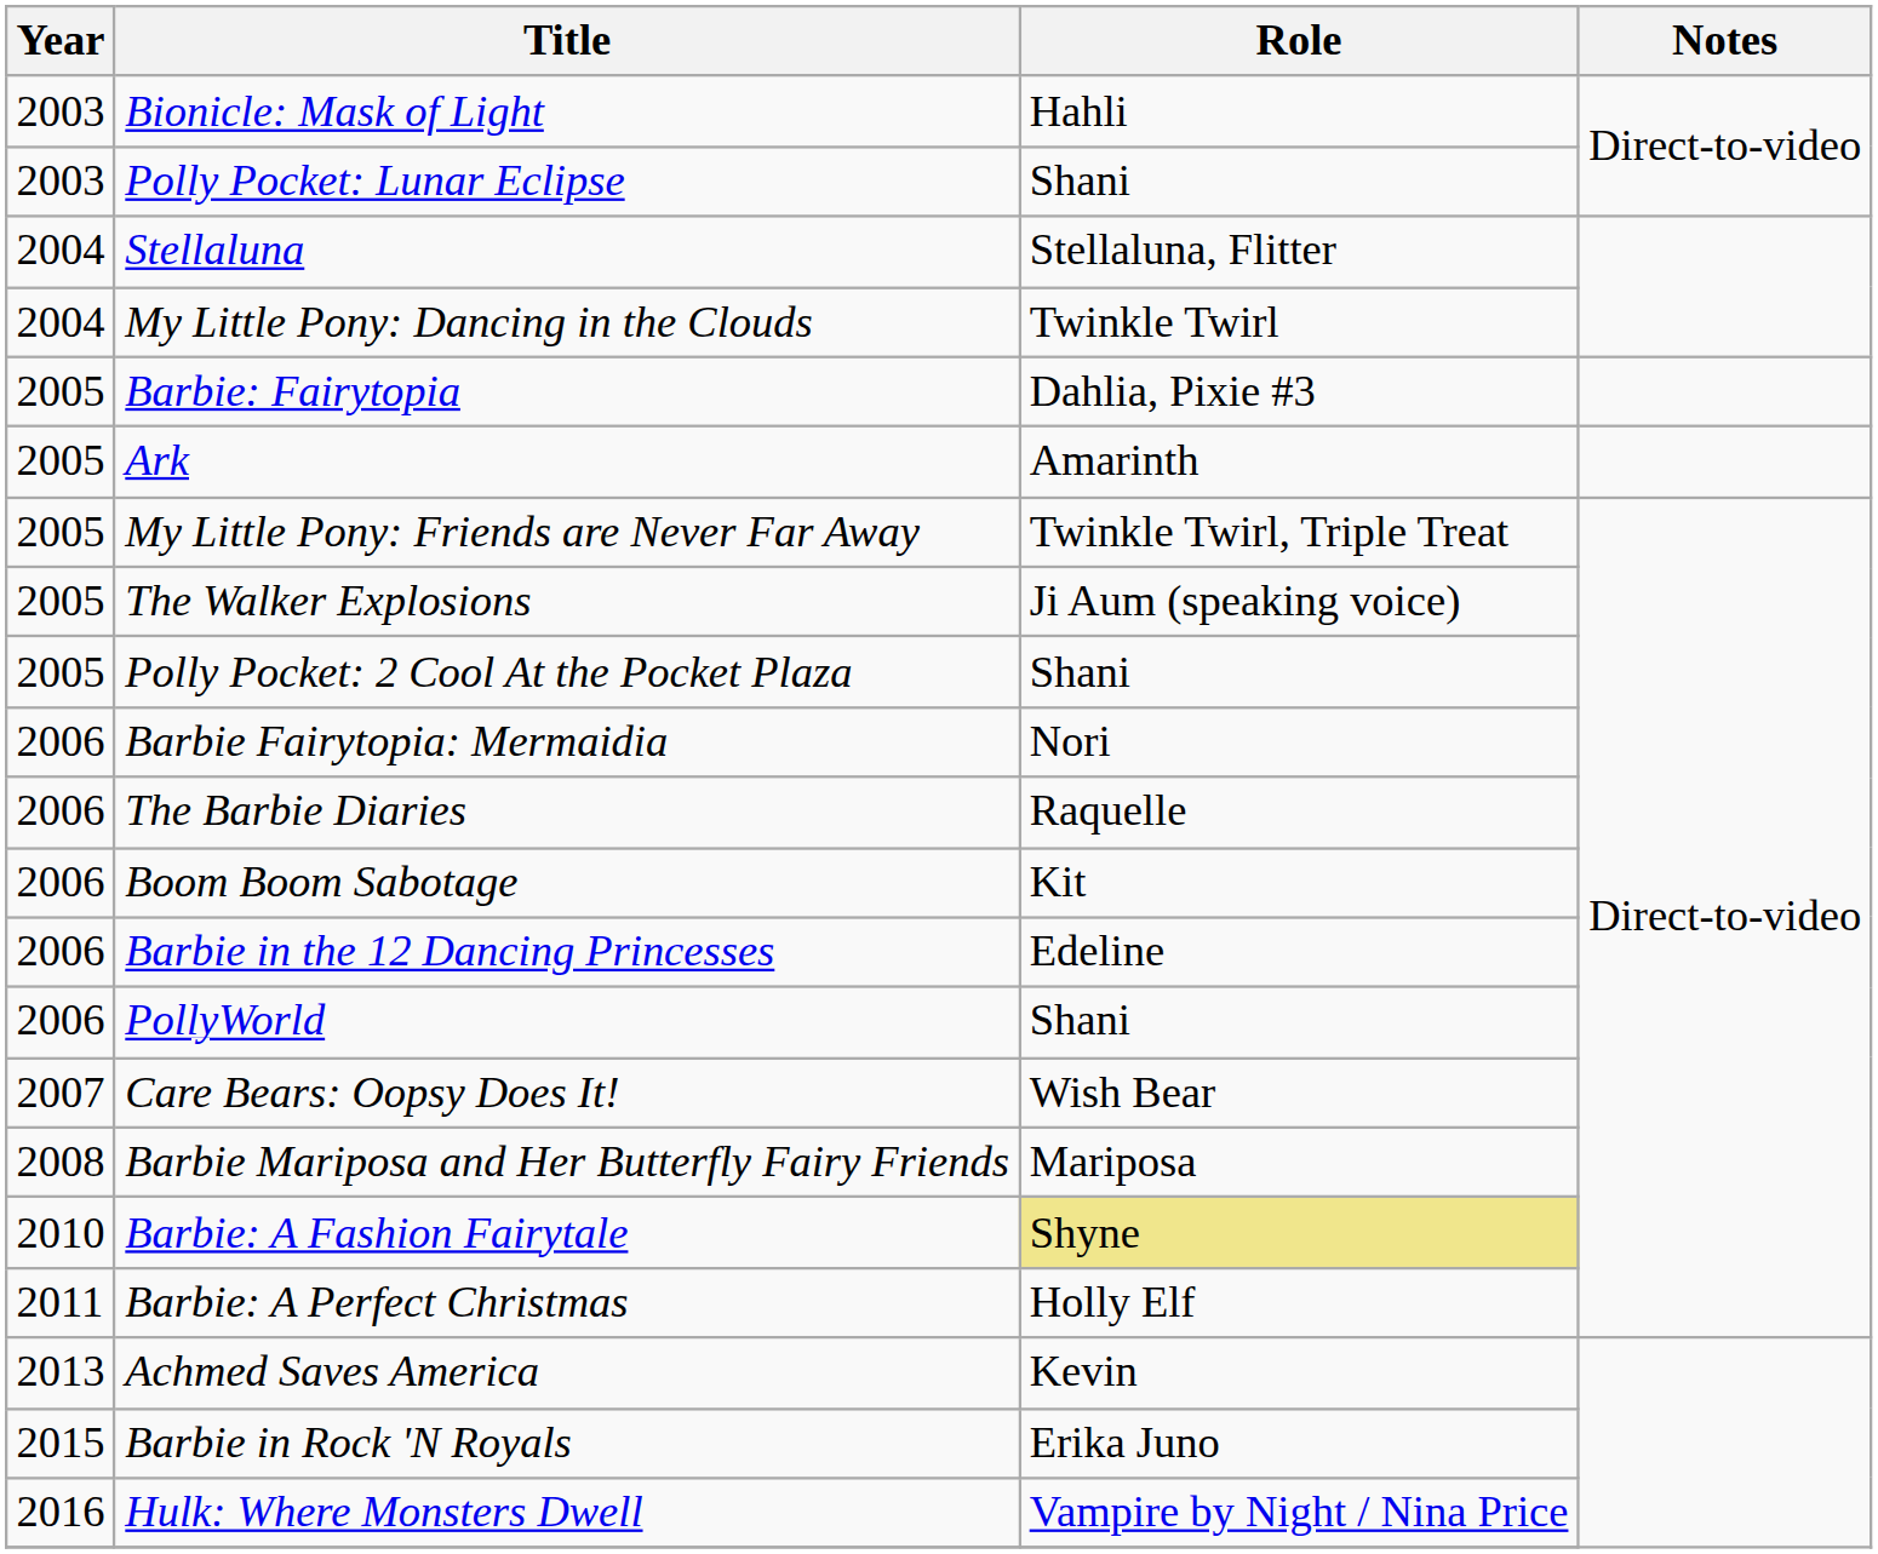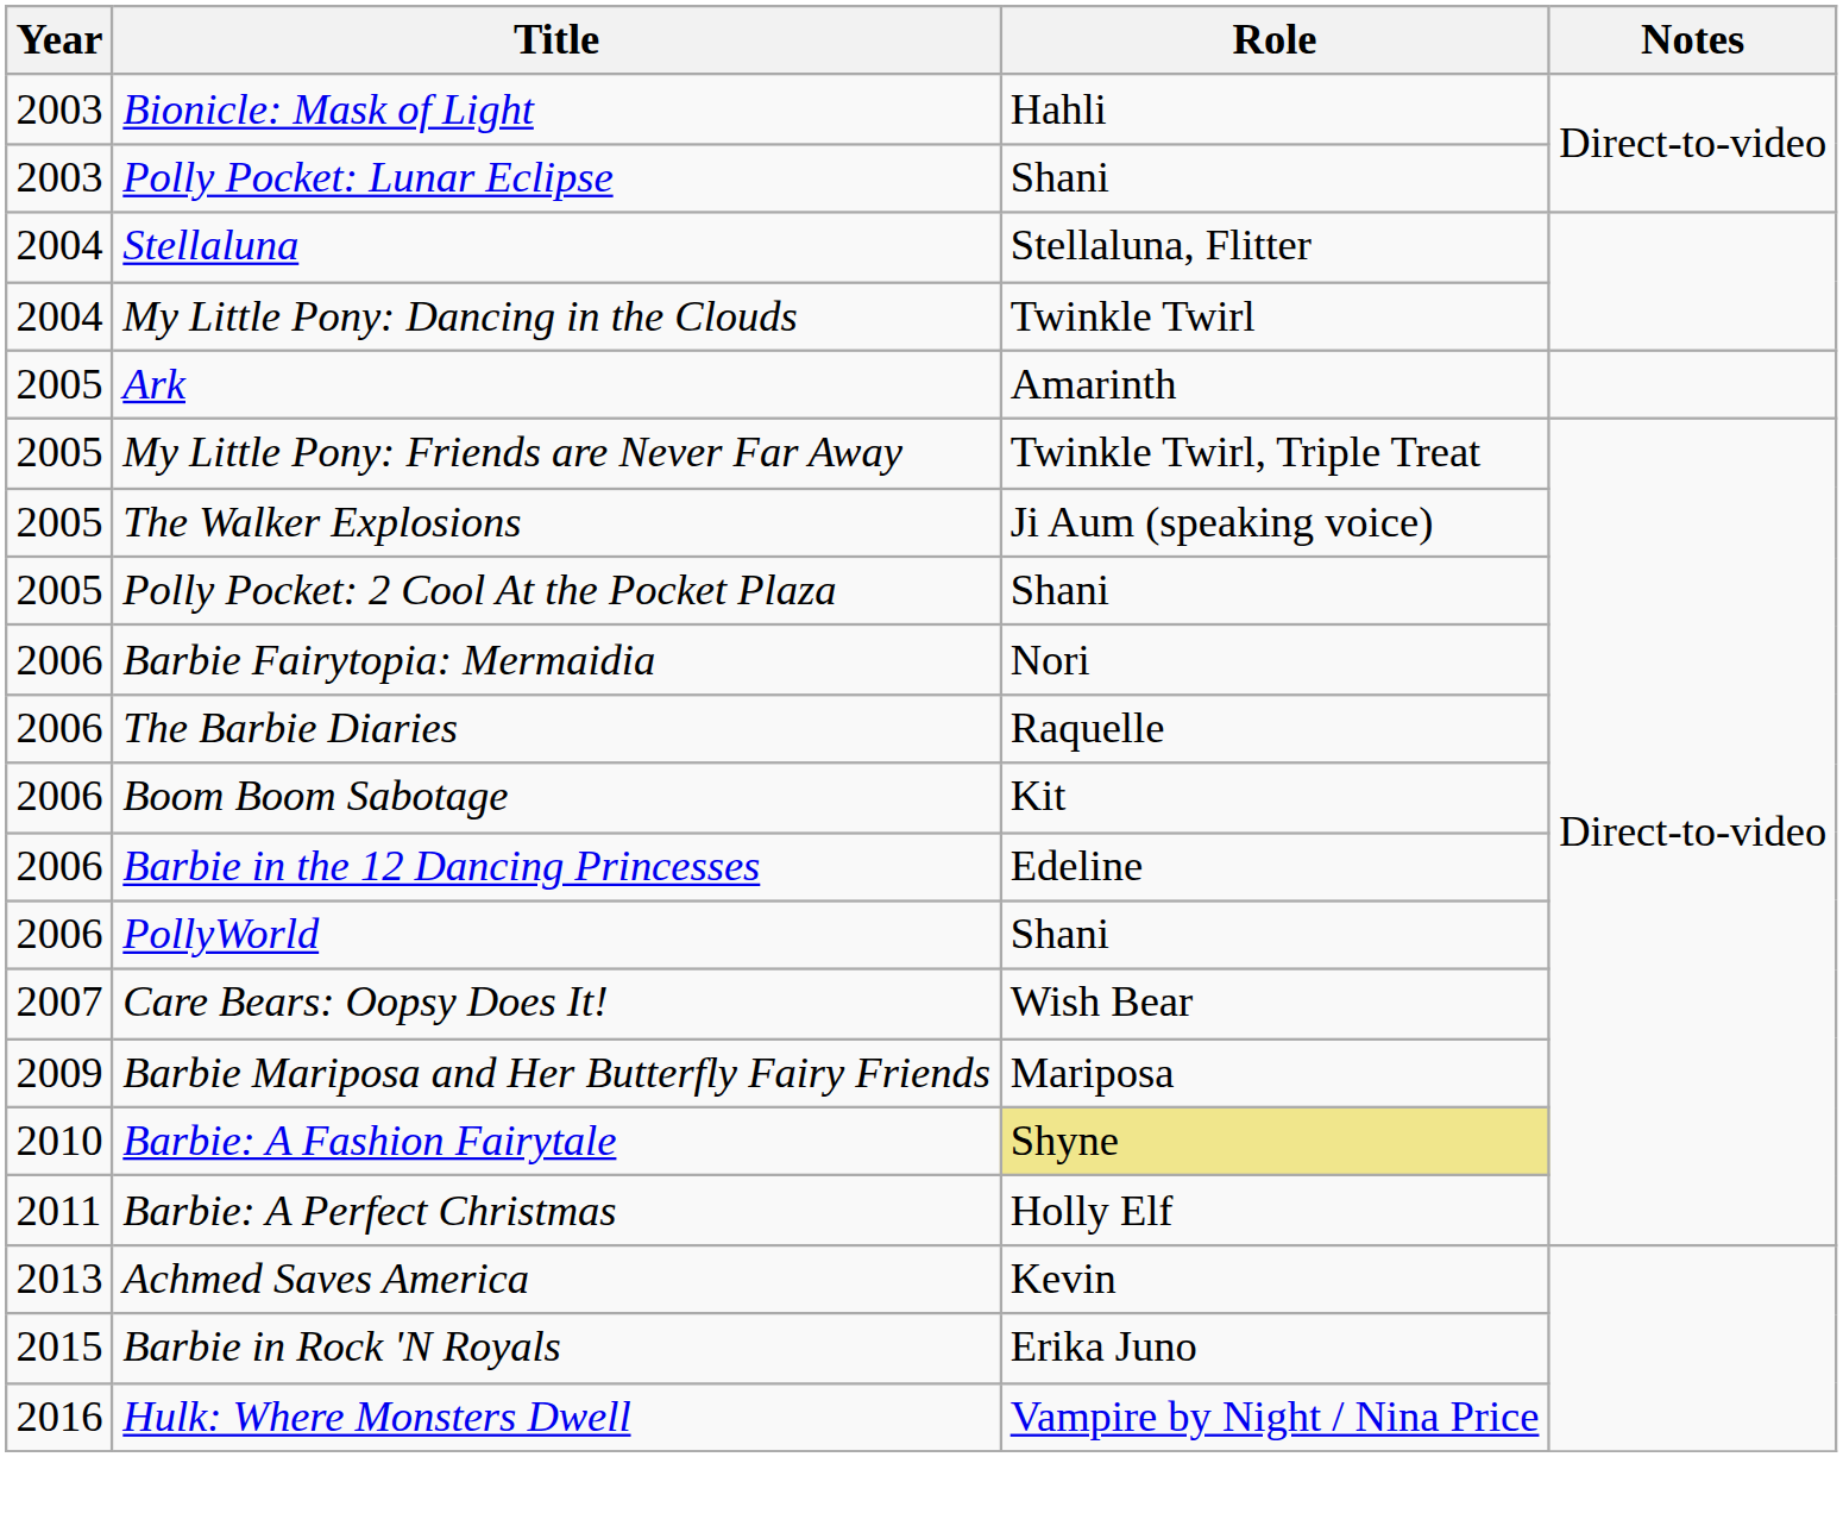 <table class="wikitable sortable">
 <tr>
 <th>Year</th>
 <th>Title</th>
 <th>Role</th>
 <th class="unsortable">Notes</th>
 </tr>
 <tr>
 <td>2003</td>
 <td><em><a href='#'>Bionicle: Mask of Light</a></em></td>
 <td>Hahli</td>
 <td rowspan="2">Direct-to-video</td>
 </tr>
 <tr>
 <td>2003</td>
 <td><em><a href='#'>Polly Pocket: Lunar Eclipse</a></em></td>
 <td>Shani</td>
 </tr>
 <tr>
 <td>2004</td>
 <td><em><a href='#'>Stellaluna</a></em></td>
 <td>Stellaluna, Flitter</td>
 </tr>
 <tr>
 <td>2004</td>
 <td><em>My Little Pony: Dancing in the Clouds</em></td>
 <td>Twinkle Twirl</td>
-</tr>
-<tr>
-<td>2005</td>
-<td><em><a href='#'>Barbie: Fairytopia</a></em></td>
-<td>Dahlia, Pixie #3</td>
-<td></td>
 </tr>
 <tr>
 <td>2005</td>
 <td><em><a href='#'>Ark</a></em></td>
 <td>Amarinth</td>
 <td></td>
 </tr>
 <tr>
 <td>2005</td>
 <td><em>My Little Pony: Friends are Never Far Away</em></td>
 <td>Twinkle Twirl, Triple Treat</td>
 <td rowspan="12">Direct-to-video</td>
 </tr>
 <tr>
 <td>2005</td>
 <td data-sort-value="Walker Explosions, The"><em>The Walker Explosions</em></td>
 <td>Ji Aum (speaking voice)</td>
 </tr>
 <tr>
 <td>2005</td>
 <td><em>Polly Pocket: 2 Cool At the Pocket Plaza</em></td>
 <td>Shani</td>
 </tr>
 <tr>
 <td>2006</td>
 <td><em>Barbie Fairytopia: Mermaidia</em></td>
 <td>Nori</td>
 </tr>
 <tr>
 <td>2006</td>
 <td data-sort-value="Barbie Diaries, The"><em>The Barbie Diaries</em></td>
 <td>Raquelle</td>
 </tr>
 <tr>
 <td>2006</td>
 <td><em>Boom Boom Sabotage</em></td>
 <td>Kit</td>
 </tr>
 <tr>
 <td>2006</td>
 <td><em><a href='#'>Barbie in the 12 Dancing Princesses</a></em></td>
 <td>Edeline</td>
 </tr>
 <tr>
 <td>2006</td>
 <td><em><a href='#'>PollyWorld</a></em></td>
 <td>Shani</td>
 </tr>
 <tr>
 <td>2007</td>
 <td><em>Care Bears: Oopsy Does It!</em></td>
 <td>Wish Bear</td>
 </tr>
 <tr>
-<td>2008</td>
+<td>2009</td>
 <td><em>Barbie Mariposa and Her Butterfly Fairy Friends</em></td>
 <td>Mariposa</td>
 </tr>
 <tr>
 <td>2010</td>
 <td><em><a href='#'>Barbie: A Fashion Fairytale</a></em></td>
 <td style="background: khaki;">Shyne</td>
 </tr>
 <tr>
 <td>2011</td>
 <td><em>Barbie: A Perfect Christmas</em></td>
 <td>Holly Elf</td>
 </tr>
 <tr>
 <td>2013</td>
 <td><em>Achmed Saves America</em></td>
 <td>Kevin</td>
 </tr>
 <tr>
 <td>2015</td>
 <td><em>Barbie in Rock 'N Royals</em></td>
 <td>Erika Juno</td>
 </tr>
 <tr>
 <td>2016</td>
 <td><em><a href='#'>Hulk: Where Monsters Dwell</a></em></td>
 <td><a href='#'>Vampire by Night / Nina Price</a></td>
 </tr>
 <tr>
 </tr>
 </table>
